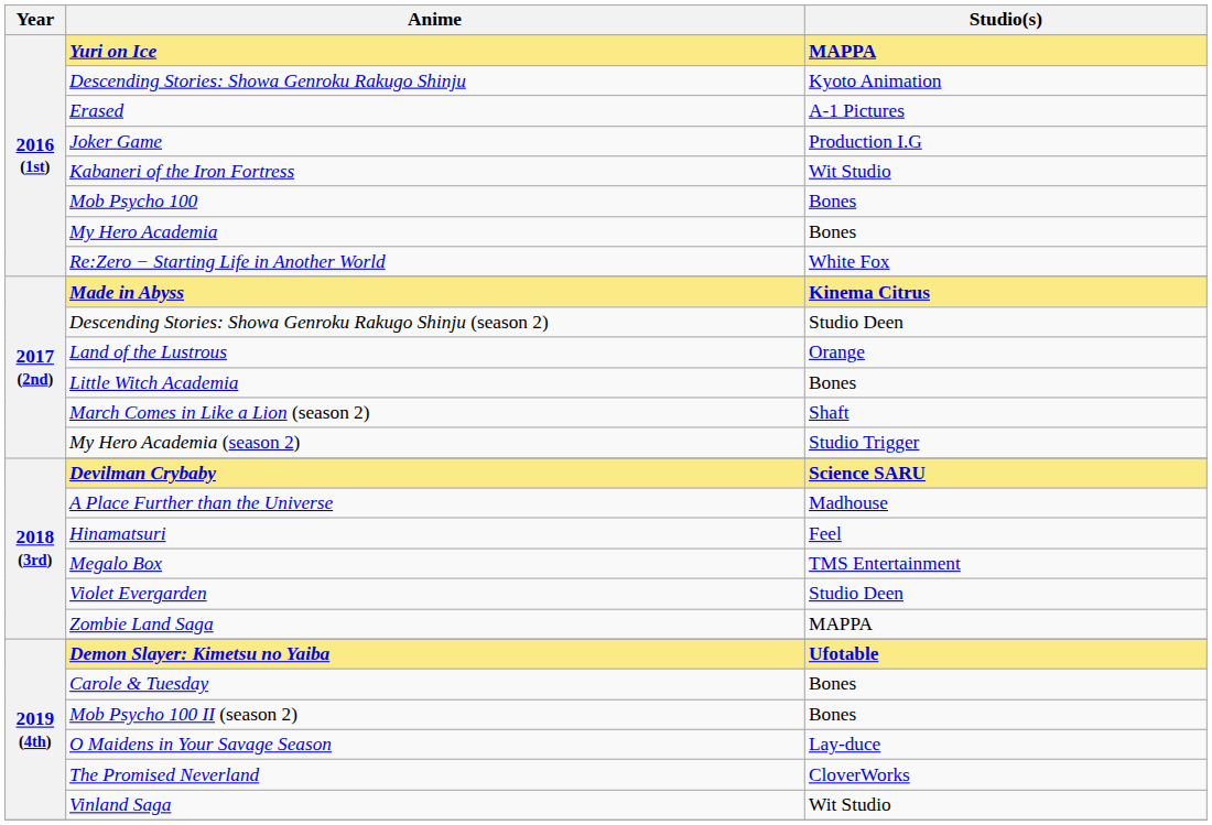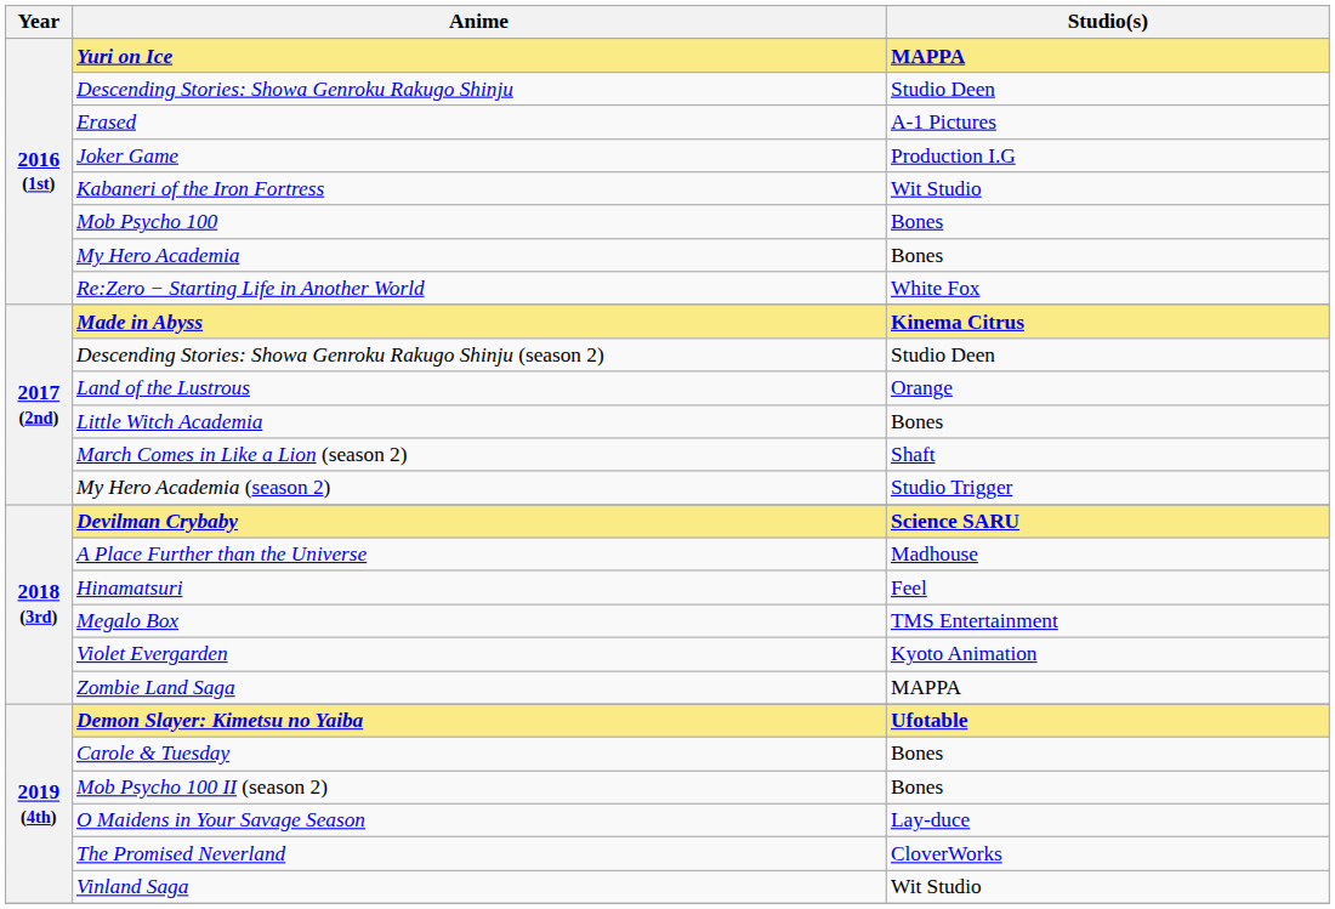 <table class="wikitable" style="width:80%;">
 <tr>
 <th style="width:5%;">Year</th>
 <th style="width:61.5%;">Anime</th>
 <th style="width:33.5%;">Studio(s)</th>
 </tr>
 <tr>
 <th rowspan="9" style="text-align:center;"><a href='#'>2016</a><br><small>(<a href='#'>1st</a>)</small><br></th>
 </tr>
 <tr style="background:#FAEB86">
 <td><strong><em><a href='#'>Yuri on Ice</a></em></strong></td>
 <td><strong><a href='#'>MAPPA</a></strong></td>
 </tr>
 <tr>
 <td><em><a href='#'>Descending Stories: Showa Genroku Rakugo Shinju</a></em></td>
-<td><a href='#'>Kyoto Animation</a></td>
+<td><a href='#'>Studio Deen</a></td>
 </tr>
 <tr>
 <td><em><a href='#'>Erased</a></em></td>
 <td><a href='#'>A-1 Pictures</a></td>
 </tr>
 <tr>
 <td><em><a href='#'>Joker Game</a></em></td>
 <td><a href='#'>Production I.G</a></td>
 </tr>
 <tr>
 <td><em><a href='#'>Kabaneri of the Iron Fortress</a></em></td>
 <td><a href='#'>Wit Studio</a></td>
 </tr>
 <tr>
 <td><em><a href='#'>Mob Psycho 100</a></em></td>
 <td><a href='#'>Bones</a></td>
 </tr>
 <tr>
 <td><em><a href='#'>My Hero Academia</a></em></td>
 <td>Bones</td>
 </tr>
 <tr>
 <td><em><a href='#'>Re:Zero − Starting Life in Another World</a></em></td>
 <td><a href='#'>White Fox</a></td>
 </tr>
 <tr>
 <th rowspan="7" style="text-align:center;"><a href='#'>2017</a><br><small>(<a href='#'>2nd</a>)</small><br></th>
 </tr>
 <tr style="background:#FAEB86">
 <td><strong><em><a href='#'>Made in Abyss</a></em></strong></td>
 <td><strong><a href='#'>Kinema Citrus</a></strong></td>
 </tr>
 <tr>
 <td><em>Descending Stories: Showa Genroku Rakugo Shinju</em> (season 2)</td>
 <td>Studio Deen</td>
 </tr>
 <tr>
 <td><em><a href='#'>Land of the Lustrous</a></em></td>
 <td><a href='#'>Orange</a></td>
 </tr>
 <tr>
 <td><em><a href='#'>Little Witch Academia</a></em></td>
 <td>Bones</td>
 </tr>
 <tr>
 <td><em><a href='#'>March Comes in Like a Lion</a></em> (season 2)</td>
 <td><a href='#'>Shaft</a></td>
 </tr>
 <tr>
 <td><em>My Hero Academia</em> (<a href='#'>season 2</a>)</td>
 <td><a href='#'>Studio Trigger</a></td>
 </tr>
 <tr>
 <th rowspan="7" style="text-align:center;"><a href='#'>2018</a><br><small>(<a href='#'>3rd</a>)</small><br></th>
 </tr>
 <tr style="background:#FAEB86">
 <td><strong><em><a href='#'>Devilman Crybaby</a></em></strong></td>
 <td><strong><a href='#'>Science SARU</a></strong></td>
 </tr>
 <tr>
 <td><em><a href='#'>A Place Further than the Universe</a></em></td>
 <td><a href='#'>Madhouse</a></td>
 </tr>
 <tr>
 <td><em><a href='#'>Hinamatsuri</a></em></td>
 <td><a href='#'>Feel</a></td>
 </tr>
 <tr>
 <td><em><a href='#'>Megalo Box</a></em></td>
 <td><a href='#'>TMS Entertainment</a></td>
 </tr>
 <tr>
 <td><em><a href='#'>Violet Evergarden</a></em></td>
-<td><a href='#'>Studio Deen</a></td>
+<td><a href='#'>Kyoto Animation</a></td>
 </tr>
 <tr>
 <td><em><a href='#'>Zombie Land Saga</a></em></td>
 <td>MAPPA</td>
 </tr>
 <tr>
 <th rowspan="7" style="text-align:center;"><a href='#'>2019</a><br><small>(<a href='#'>4th</a>)</small><br></th>
 </tr>
 <tr style="background:#FAEB86">
 <td><strong><em><a href='#'>Demon Slayer: Kimetsu no Yaiba</a></em></strong></td>
 <td><strong><a href='#'>Ufotable</a></strong></td>
 </tr>
 <tr>
 <td><em><a href='#'>Carole & Tuesday</a></em></td>
 <td>Bones</td>
 </tr>
 <tr>
 <td><em><a href='#'>Mob Psycho 100 II</a></em> (season 2)</td>
 <td>Bones</td>
 </tr>
 <tr>
 <td><em><a href='#'>O Maidens in Your Savage Season</a></em></td>
 <td><a href='#'>Lay-duce</a></td>
 </tr>
 <tr>
 <td><em><a href='#'>The Promised Neverland</a></em></td>
 <td><a href='#'>CloverWorks</a></td>
 </tr>
 <tr>
 <td><em><a href='#'>Vinland Saga</a></em></td>
 <td>Wit Studio</td>
 </tr>
 <tr>
 </tr>
 </table>
